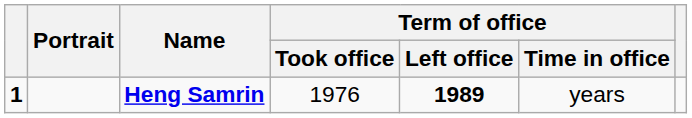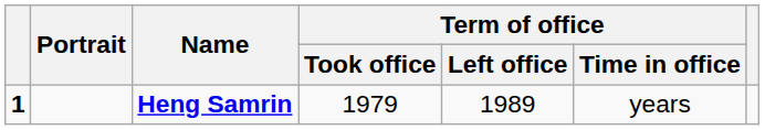 <table class="wikitable" style="text-align:center">
 <tr>
 <th rowspan=2></th>
 <th rowspan=2>Portrait</th>
 <th rowspan=2>Name<br></th>
 <th colspan=3>Term of office</th>
 <th rowspan=2></th>
 </tr>
 <tr>
 <th>Took office</th>
 <th>Left office</th>
 <th>Time in office</th>
 </tr>
 <tr>
 <td><strong>1</strong></td>
 <td></td>
 <td><strong><a href='#'>Heng Samrin</a></strong><br></td>
-<td>1976</td>
-<td><strong>1989</strong></td>
+<td>1979</td>
+<td>1989</td>
 <td> years</td>
 <td></td>
 </tr>
 </table>
